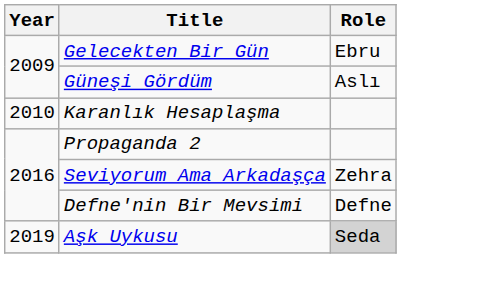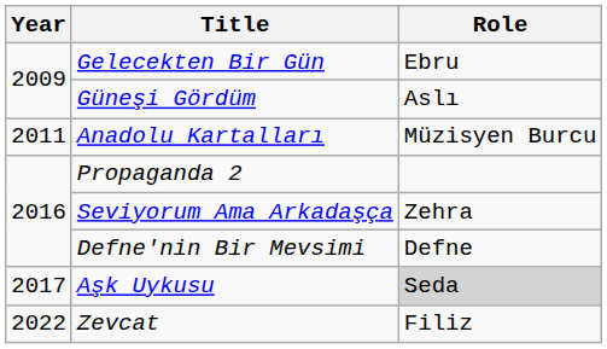 <table class="wikitable">
 <tr>
 <th>Year</th>
 <th>Title</th>
 <th>Role</th>
 </tr>
 <tr>
 <td rowspan="2">2009</td>
 <td><em><a href='#'>Gelecekten Bir Gün</a></em></td>
 <td>Ebru</td>
 </tr>
 <tr>
 <td><em><a href='#'>Güneşi Gördüm</a></em></td>
 <td>Aslı</td>
 </tr>
 <tr>
-<td>2010</td>
-<td><em>Karanlık Hesaplaşma</em></td>
-<td></td>
+<td>2011</td>
+<td><em><a href='#'>Anadolu Kartalları</a></em></td>
+<td>Müzisyen Burcu</td>
 </tr>
 <tr>
 <td rowspan="3">2016</td>
 <td><em>Propaganda 2</em></td>
 <td></td>
 </tr>
 <tr>
 <td><em><a href='#'>Seviyorum Ama Arkadaşça</a></em></td>
 <td>Zehra</td>
 </tr>
 <tr>
 <td><em>Defne'nin Bir Mevsimi</em></td>
 <td>Defne</td>
 </tr>
 <tr>
-<td>2019</td>
+<td>2017</td>
 <td><em><a href='#'>Aşk Uykusu</a></em></td>
 <td style="background: lightgrey;">Seda</td>
 </tr>
+<tr>
+<td>2022</td>
+<td><em>Zevcat</em></td>
+<td>Filiz</td>
+</tr>
 </table>
